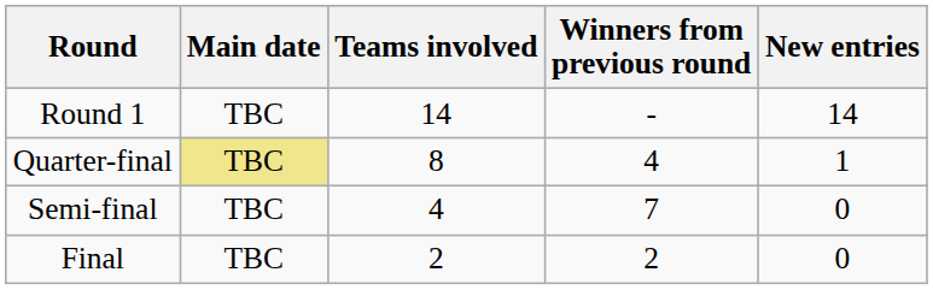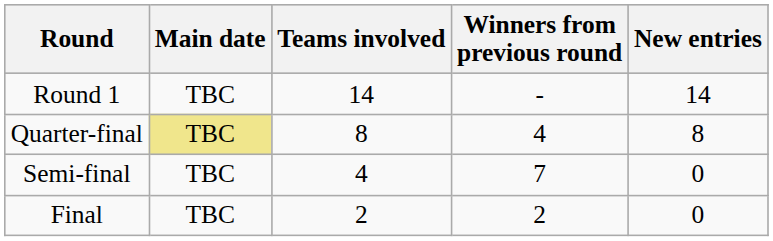 <table class="wikitable">
 <tr>
 <th align=center>Round</th>
 <th>Main date</th>
 <th>Teams involved</th>
 <th>Winners from <br>previous round</th>
 <th>New entries</th>
 </tr>
 <tr>
 <td align=center>Round 1</td>
 <td align=center>TBC</td>
 <td align=center>14</td>
 <td align=center>-</td>
 <td align=center>14</td>
 </tr>
 <tr>
 <td align=center>Quarter-final</td>
 <td align=center style="background: khaki;">TBC</td>
 <td align=center>8</td>
 <td align=center>4</td>
-<td align=center>1</td>
+<td align=center>8</td>
 </tr>
 <tr>
 <td align=center>Semi-final</td>
 <td align=center>TBC</td>
 <td align=center>4</td>
 <td align=center>7</td>
 <td align=center>0</td>
 </tr>
 <tr>
 <td align=center>Final</td>
 <td align=center>TBC</td>
 <td align=center>2</td>
 <td align=center>2</td>
 <td align=center>0</td>
 </tr>
 </table>
